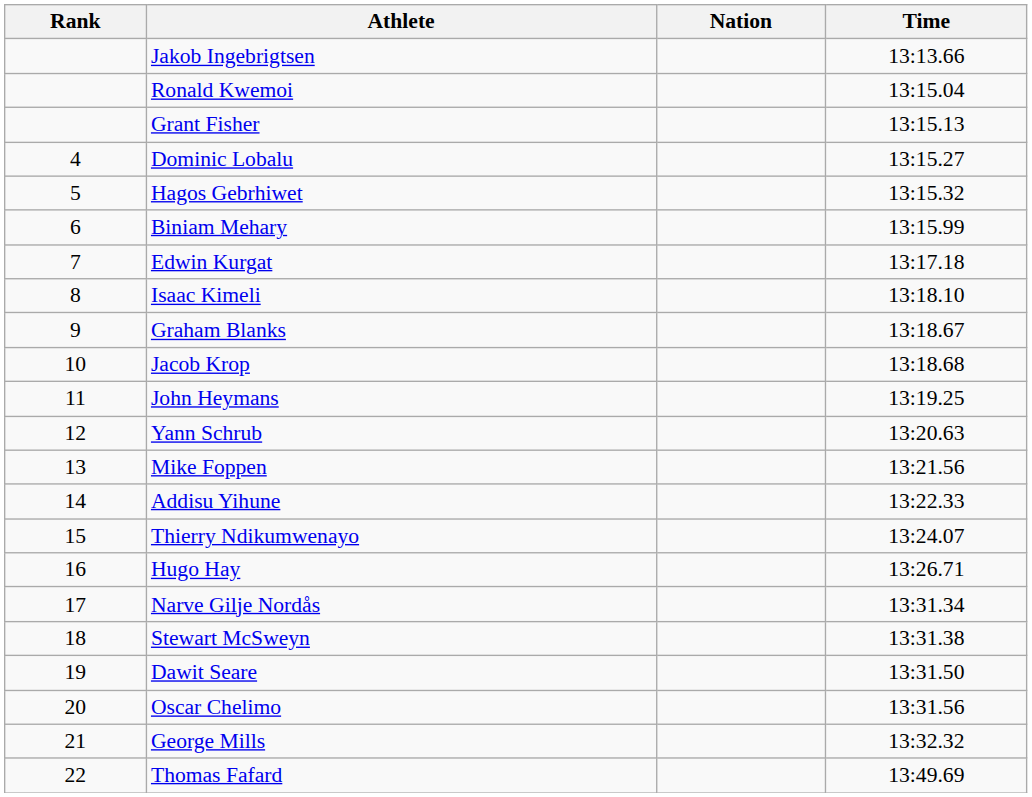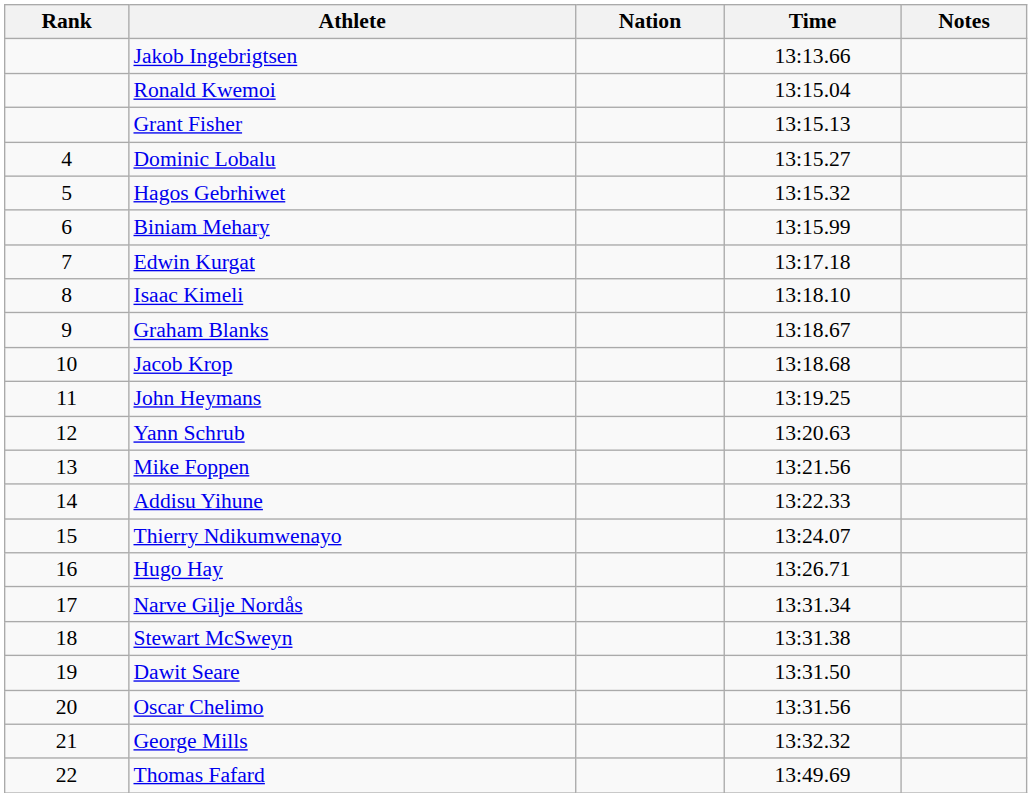 <table class="wikitable sortable" style="text-align:center;width: 60%;">
 <tr>
 <th>Rank</th>
 <th>Athlete</th>
 <th>Nation</th>
 <th>Time</th>
+<th>Notes</th>
 </tr>
 <tr>
 <td></td>
 <td align=left><a href='#'>Jakob Ingebrigtsen</a></td>
 <td align=left></td>
 <td>13:13.66</td>
+<td></td>
 </tr>
 <tr>
 <td></td>
 <td align=left><a href='#'>Ronald Kwemoi</a></td>
 <td align=left></td>
 <td>13:15.04</td>
+<td></td>
 </tr>
 <tr>
 <td></td>
 <td align=left><a href='#'>Grant Fisher</a></td>
 <td align=left></td>
 <td>13:15.13</td>
+<td></td>
 </tr>
 <tr>
 <td>4</td>
 <td align=left><a href='#'>Dominic Lobalu</a></td>
 <td align=left></td>
 <td>13:15.27</td>
+<td></td>
 </tr>
 <tr>
 <td>5</td>
 <td align=left><a href='#'>Hagos Gebrhiwet</a></td>
 <td align=left></td>
 <td>13:15.32</td>
+<td></td>
 </tr>
 <tr>
 <td>6</td>
 <td align=left><a href='#'>Biniam Mehary</a></td>
 <td align=left></td>
 <td>13:15.99</td>
+<td></td>
 </tr>
 <tr>
 <td>7</td>
 <td align=left><a href='#'>Edwin Kurgat</a></td>
 <td align=left></td>
 <td>13:17.18</td>
+<td></td>
 </tr>
 <tr>
 <td>8</td>
 <td align=left><a href='#'>Isaac Kimeli</a></td>
 <td align=left></td>
 <td>13:18.10</td>
+<td></td>
 </tr>
 <tr>
 <td>9</td>
 <td align=left><a href='#'>Graham Blanks</a></td>
 <td align=left></td>
 <td>13:18.67</td>
+<td></td>
 </tr>
 <tr>
 <td>10</td>
 <td align=left><a href='#'>Jacob Krop</a></td>
 <td align=left></td>
 <td>13:18.68</td>
+<td></td>
 </tr>
 <tr>
 <td>11</td>
 <td align=left><a href='#'>John Heymans</a></td>
 <td align=left></td>
 <td>13:19.25</td>
+<td></td>
 </tr>
 <tr>
 <td>12</td>
 <td align=left><a href='#'>Yann Schrub</a></td>
 <td align=left></td>
 <td>13:20.63</td>
+<td></td>
 </tr>
 <tr>
 <td>13</td>
 <td align=left><a href='#'>Mike Foppen</a></td>
 <td align=left></td>
 <td>13:21.56</td>
+<td></td>
 </tr>
 <tr>
 <td>14</td>
 <td align=left><a href='#'>Addisu Yihune</a></td>
 <td align=left></td>
 <td>13:22.33</td>
+<td></td>
 </tr>
 <tr>
 <td>15</td>
 <td align=left><a href='#'>Thierry Ndikumwenayo</a></td>
 <td align=left></td>
 <td>13:24.07</td>
+<td></td>
 </tr>
 <tr>
 <td>16</td>
 <td align=left><a href='#'>Hugo Hay</a></td>
 <td align=left></td>
 <td>13:26.71</td>
+<td></td>
 </tr>
 <tr>
 <td>17</td>
 <td align=left><a href='#'>Narve Gilje Nordås</a></td>
 <td align=left></td>
 <td>13:31.34</td>
+<td></td>
 </tr>
 <tr>
 <td>18</td>
 <td align=left><a href='#'>Stewart McSweyn</a></td>
 <td align=left></td>
 <td>13:31.38</td>
+<td></td>
 </tr>
 <tr>
 <td>19</td>
 <td align=left><a href='#'>Dawit Seare</a></td>
 <td align=left></td>
 <td>13:31.50</td>
+<td></td>
 </tr>
 <tr>
 <td>20</td>
 <td align=left><a href='#'>Oscar Chelimo</a></td>
 <td align=left></td>
 <td>13:31.56</td>
+<td></td>
 </tr>
 <tr>
 <td>21</td>
 <td align=left><a href='#'>George Mills</a></td>
 <td align=left></td>
 <td>13:32.32</td>
+<td></td>
 </tr>
 <tr>
 <td>22</td>
 <td align=left><a href='#'>Thomas Fafard</a></td>
 <td align=left></td>
 <td>13:49.69</td>
+<td></td>
 </tr>
 </table>
